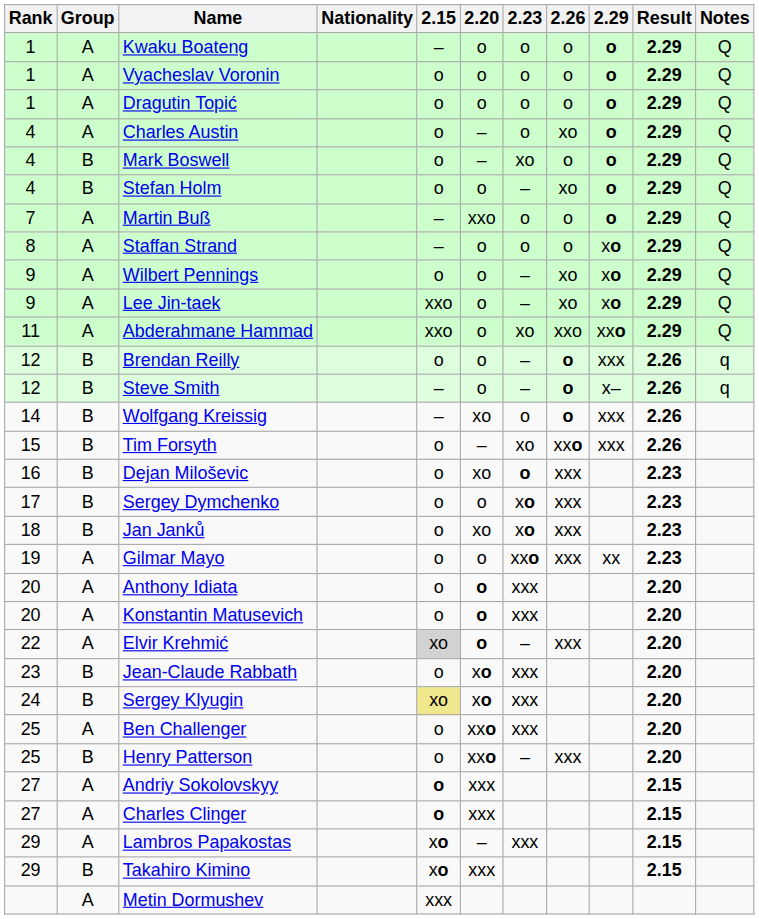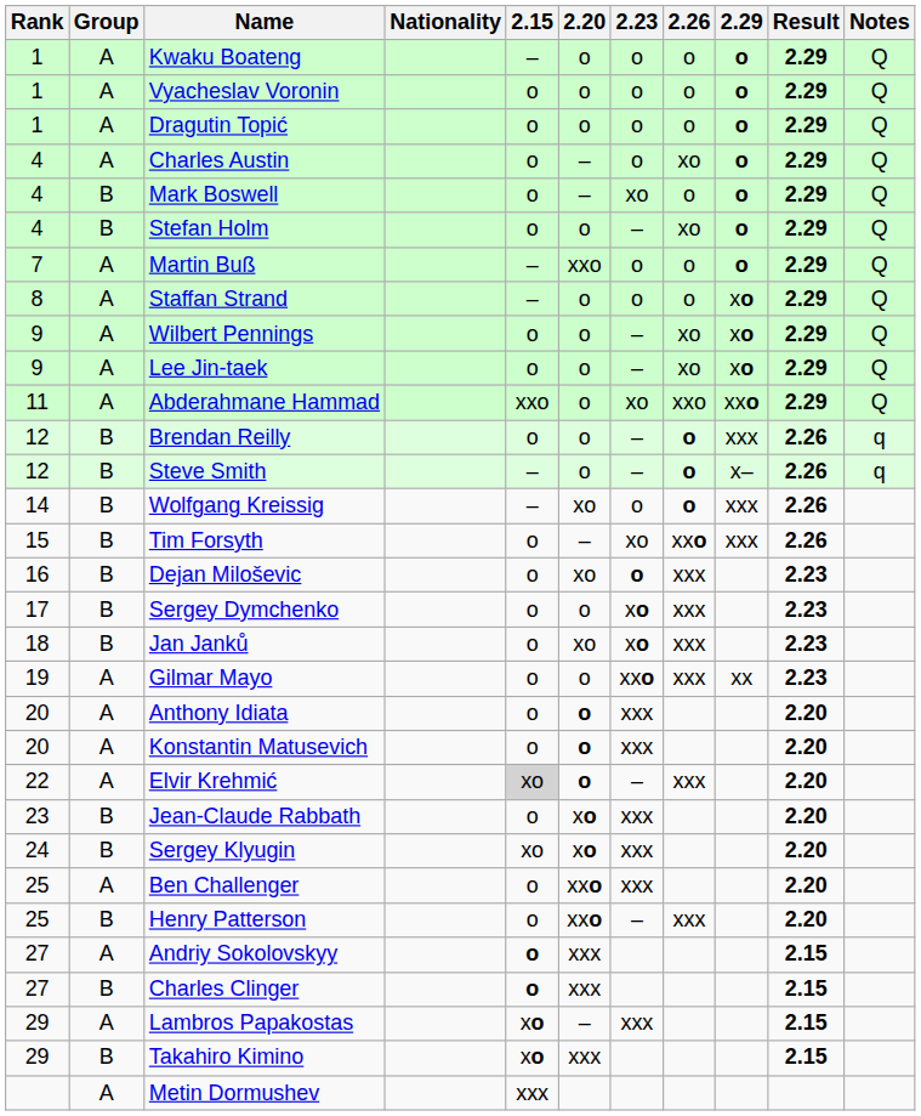 <table class="wikitable sortable" style="text-align:center">
 <tr>
 <th>Rank</th>
 <th>Group</th>
 <th>Name</th>
 <th>Nationality</th>
 <th>2.15</th>
 <th>2.20</th>
 <th>2.23</th>
 <th>2.26</th>
 <th>2.29</th>
 <th>Result</th>
 <th>Notes</th>
 </tr>
 <tr bgcolor=ccffcc>
 <td>1</td>
 <td>A</td>
 <td align=left><a href='#'>Kwaku Boateng</a></td>
 <td align=left></td>
 <td>–</td>
 <td>o</td>
 <td>o</td>
 <td>o</td>
 <td><strong>o</strong></td>
 <td><strong>2.29</strong></td>
 <td>Q</td>
 </tr>
 <tr bgcolor=ccffcc>
 <td>1</td>
 <td>A</td>
 <td align=left><a href='#'>Vyacheslav Voronin</a></td>
 <td align=left></td>
 <td>o</td>
 <td>o</td>
 <td>o</td>
 <td>o</td>
 <td><strong>o</strong></td>
 <td><strong>2.29</strong></td>
 <td>Q</td>
 </tr>
 <tr bgcolor=ccffcc>
 <td>1</td>
 <td>A</td>
 <td align=left><a href='#'>Dragutin Topić</a></td>
 <td align=left></td>
 <td>o</td>
 <td>o</td>
 <td>o</td>
 <td>o</td>
 <td><strong>o</strong></td>
 <td><strong>2.29</strong></td>
 <td>Q</td>
 </tr>
 <tr bgcolor=ccffcc>
 <td>4</td>
 <td>A</td>
 <td align=left><a href='#'>Charles Austin</a></td>
 <td align=left></td>
 <td>o</td>
 <td>–</td>
 <td>o</td>
 <td>xo</td>
 <td><strong>o</strong></td>
 <td><strong>2.29</strong></td>
 <td>Q</td>
 </tr>
 <tr bgcolor=ccffcc>
 <td>4</td>
 <td>B</td>
 <td align=left><a href='#'>Mark Boswell</a></td>
 <td align=left></td>
 <td>o</td>
 <td>–</td>
 <td>xo</td>
 <td>o</td>
 <td><strong>o</strong></td>
 <td><strong>2.29</strong></td>
 <td>Q</td>
 </tr>
 <tr bgcolor=ccffcc>
 <td>4</td>
 <td>B</td>
 <td align=left><a href='#'>Stefan Holm</a></td>
 <td align=left></td>
 <td>o</td>
 <td>o</td>
 <td>–</td>
 <td>xo</td>
 <td><strong>o</strong></td>
 <td><strong>2.29</strong></td>
 <td>Q</td>
 </tr>
 <tr bgcolor=ccffcc>
 <td>7</td>
 <td>A</td>
 <td align=left><a href='#'>Martin Buß</a></td>
 <td align=left></td>
 <td>–</td>
 <td>xxo</td>
 <td>o</td>
 <td>o</td>
 <td><strong>o</strong></td>
 <td><strong>2.29</strong></td>
 <td>Q</td>
 </tr>
 <tr bgcolor=ccffcc>
 <td>8</td>
 <td>A</td>
 <td align=left><a href='#'>Staffan Strand</a></td>
 <td align=left></td>
 <td>–</td>
 <td>o</td>
 <td>o</td>
 <td>o</td>
 <td>x<strong>o</strong></td>
 <td><strong>2.29</strong></td>
 <td>Q</td>
 </tr>
 <tr bgcolor=ccffcc>
 <td>9</td>
 <td>A</td>
 <td align=left><a href='#'>Wilbert Pennings</a></td>
 <td align=left></td>
 <td>o</td>
 <td>o</td>
 <td>–</td>
 <td>xo</td>
 <td>x<strong>o</strong></td>
 <td><strong>2.29</strong></td>
 <td>Q</td>
 </tr>
 <tr bgcolor=ccffcc>
 <td>9</td>
 <td>A</td>
 <td align=left><a href='#'>Lee Jin-taek</a></td>
 <td align=left></td>
-<td>xxo</td>
+<td>o</td>
 <td>o</td>
 <td>–</td>
 <td>xo</td>
 <td>x<strong>o</strong></td>
 <td><strong>2.29</strong></td>
 <td>Q</td>
 </tr>
 <tr bgcolor=ccffcc>
 <td>11</td>
 <td>A</td>
 <td align=left><a href='#'>Abderahmane Hammad</a></td>
 <td align=left></td>
 <td>xxo</td>
 <td>o</td>
 <td>xo</td>
 <td>xxo</td>
 <td>xx<strong>o</strong></td>
 <td><strong>2.29</strong></td>
 <td>Q</td>
 </tr>
 <tr bgcolor=ddffdd>
 <td>12</td>
 <td>B</td>
 <td align=left><a href='#'>Brendan Reilly</a></td>
 <td align=left></td>
 <td>o</td>
 <td>o</td>
 <td>–</td>
 <td><strong>o</strong></td>
 <td>xxx</td>
 <td><strong>2.26</strong></td>
 <td>q</td>
 </tr>
 <tr bgcolor=ddffdd>
 <td>12</td>
 <td>B</td>
 <td align=left><a href='#'>Steve Smith</a></td>
 <td align=left></td>
 <td>–</td>
 <td>o</td>
 <td>–</td>
 <td><strong>o</strong></td>
 <td>x–</td>
 <td><strong>2.26</strong></td>
 <td>q</td>
 </tr>
 <tr>
 <td>14</td>
 <td>B</td>
 <td align=left><a href='#'>Wolfgang Kreissig</a></td>
 <td align=left></td>
 <td>–</td>
 <td>xo</td>
 <td>o</td>
 <td><strong>o</strong></td>
 <td>xxx</td>
 <td><strong>2.26</strong></td>
 <td></td>
 </tr>
 <tr>
 <td>15</td>
 <td>B</td>
 <td align=left><a href='#'>Tim Forsyth</a></td>
 <td align=left></td>
 <td>o</td>
 <td>–</td>
 <td>xo</td>
 <td>xx<strong>o</strong></td>
 <td>xxx</td>
 <td><strong>2.26</strong></td>
 <td></td>
 </tr>
 <tr>
 <td>16</td>
 <td>B</td>
 <td align=left><a href='#'>Dejan Miloševic</a></td>
 <td align=left></td>
 <td>o</td>
 <td>xo</td>
 <td><strong>o</strong></td>
 <td>xxx</td>
 <td></td>
 <td><strong>2.23</strong></td>
 <td></td>
 </tr>
 <tr>
 <td>17</td>
 <td>B</td>
 <td align=left><a href='#'>Sergey Dymchenko</a></td>
 <td align=left></td>
 <td>o</td>
 <td>o</td>
 <td>x<strong>o</strong></td>
 <td>xxx</td>
 <td></td>
 <td><strong>2.23</strong></td>
 <td></td>
 </tr>
 <tr>
 <td>18</td>
 <td>B</td>
 <td align=left><a href='#'>Jan Janků</a></td>
 <td align=left></td>
 <td>o</td>
 <td>xo</td>
 <td>x<strong>o</strong></td>
 <td>xxx</td>
 <td></td>
 <td><strong>2.23</strong></td>
 <td></td>
 </tr>
 <tr>
 <td>19</td>
 <td>A</td>
 <td align=left><a href='#'>Gilmar Mayo</a></td>
 <td align=left></td>
 <td>o</td>
 <td>o</td>
 <td>xx<strong>o</strong></td>
 <td>xxx</td>
 <td>xx</td>
 <td><strong>2.23</strong></td>
 <td></td>
 </tr>
 <tr>
 <td>20</td>
 <td>A</td>
 <td align=left><a href='#'>Anthony Idiata</a></td>
 <td align=left></td>
 <td>o</td>
 <td><strong>o</strong></td>
 <td>xxx</td>
 <td></td>
 <td></td>
 <td><strong>2.20</strong></td>
 <td></td>
 </tr>
 <tr>
 <td>20</td>
 <td>A</td>
 <td align=left><a href='#'>Konstantin Matusevich</a></td>
 <td align=left></td>
 <td>o</td>
 <td><strong>o</strong></td>
 <td>xxx</td>
 <td></td>
 <td></td>
 <td><strong>2.20</strong></td>
 <td></td>
 </tr>
 <tr>
 <td>22</td>
 <td>A</td>
 <td align=left><a href='#'>Elvir Krehmić</a></td>
 <td align=left></td>
 <td style="background: lightgrey;">xo</td>
 <td><strong>o</strong></td>
 <td>–</td>
 <td>xxx</td>
 <td></td>
 <td><strong>2.20</strong></td>
 <td></td>
 </tr>
 <tr>
 <td>23</td>
 <td>B</td>
 <td align=left><a href='#'>Jean-Claude Rabbath</a></td>
 <td align=left></td>
 <td>o</td>
 <td>x<strong>o</strong></td>
 <td>xxx</td>
 <td></td>
 <td></td>
 <td><strong>2.20</strong></td>
 <td></td>
 </tr>
 <tr>
 <td>24</td>
 <td>B</td>
 <td align=left><a href='#'>Sergey Klyugin</a></td>
 <td align=left></td>
-<td style="background: khaki;">xo</td>
+<td>xo</td>
 <td>x<strong>o</strong></td>
 <td>xxx</td>
 <td></td>
 <td></td>
 <td><strong>2.20</strong></td>
 <td></td>
 </tr>
 <tr>
 <td>25</td>
 <td>A</td>
 <td align=left><a href='#'>Ben Challenger</a></td>
 <td align=left></td>
 <td>o</td>
 <td>xx<strong>o</strong></td>
 <td>xxx</td>
 <td></td>
 <td></td>
 <td><strong>2.20</strong></td>
 <td></td>
 </tr>
 <tr>
 <td>25</td>
 <td>B</td>
 <td align=left><a href='#'>Henry Patterson</a></td>
 <td align=left></td>
 <td>o</td>
 <td>xx<strong>o</strong></td>
 <td>–</td>
 <td>xxx</td>
 <td></td>
 <td><strong>2.20</strong></td>
 <td></td>
 </tr>
 <tr>
 <td>27</td>
 <td>A</td>
 <td align=left><a href='#'>Andriy Sokolovskyy</a></td>
 <td align=left></td>
 <td><strong>o</strong></td>
 <td>xxx</td>
 <td></td>
 <td></td>
 <td></td>
 <td><strong>2.15</strong></td>
 <td></td>
 </tr>
 <tr>
 <td>27</td>
-<td>A</td>
+<td>B</td>
 <td align=left><a href='#'>Charles Clinger</a></td>
 <td align=left></td>
 <td><strong>o</strong></td>
 <td>xxx</td>
 <td></td>
 <td></td>
 <td></td>
 <td><strong>2.15</strong></td>
 <td></td>
 </tr>
 <tr>
 <td>29</td>
 <td>A</td>
 <td align=left><a href='#'>Lambros Papakostas</a></td>
 <td align=left></td>
 <td>x<strong>o</strong></td>
 <td>–</td>
 <td>xxx</td>
 <td></td>
 <td></td>
 <td><strong>2.15</strong></td>
 <td></td>
 </tr>
 <tr>
 <td>29</td>
 <td>B</td>
 <td align=left><a href='#'>Takahiro Kimino</a></td>
 <td align=left></td>
 <td>x<strong>o</strong></td>
 <td>xxx</td>
 <td></td>
 <td></td>
 <td></td>
 <td><strong>2.15</strong></td>
 <td></td>
 </tr>
 <tr>
 <td></td>
 <td>A</td>
 <td align=left><a href='#'>Metin Dormushev</a></td>
 <td align=left></td>
 <td>xxx</td>
 <td></td>
 <td></td>
 <td></td>
 <td></td>
 <td><strong></strong></td>
 <td></td>
 </tr>
 </table>
